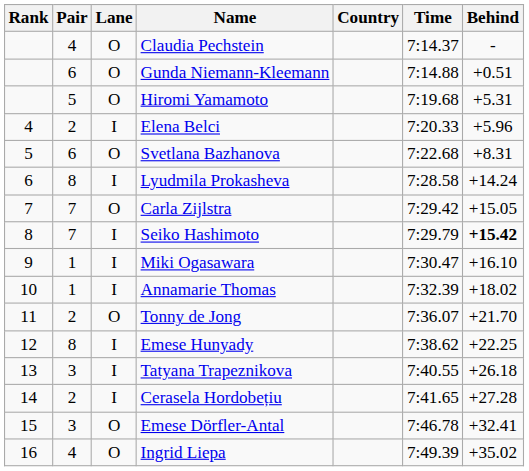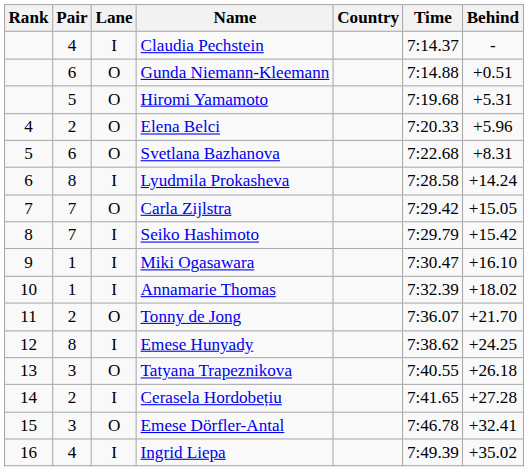 <table class="wikitable sortable" style="text-align:center">
 <tr>
 <th>Rank</th>
 <th>Pair</th>
 <th>Lane</th>
 <th>Name</th>
 <th>Country</th>
 <th>Time</th>
 <th>Behind</th>
 </tr>
 <tr>
 <td></td>
 <td>4</td>
-<td>O</td>
+<td>I</td>
 <td align=left><a href='#'>Claudia Pechstein</a></td>
 <td align=left></td>
 <td>7:14.37</td>
 <td>-</td>
 </tr>
 <tr>
 <td></td>
 <td>6</td>
 <td>O</td>
 <td align=left><a href='#'>Gunda Niemann-Kleemann</a></td>
 <td align=left></td>
 <td>7:14.88</td>
 <td>+0.51</td>
 </tr>
 <tr>
 <td></td>
 <td>5</td>
 <td>O</td>
 <td align=left><a href='#'>Hiromi Yamamoto</a></td>
 <td align=left></td>
 <td>7:19.68</td>
 <td>+5.31</td>
 </tr>
 <tr>
 <td>4</td>
 <td>2</td>
-<td>I</td>
+<td>O</td>
 <td align=left><a href='#'>Elena Belci</a></td>
 <td align=left></td>
 <td>7:20.33</td>
 <td>+5.96</td>
 </tr>
 <tr>
 <td>5</td>
 <td>6</td>
 <td>O</td>
 <td align=left><a href='#'>Svetlana Bazhanova</a></td>
 <td align=left></td>
 <td>7:22.68</td>
 <td>+8.31</td>
 </tr>
 <tr>
 <td>6</td>
 <td>8</td>
 <td>I</td>
 <td align=left><a href='#'>Lyudmila Prokasheva</a></td>
 <td align=left></td>
 <td>7:28.58</td>
 <td>+14.24</td>
 </tr>
 <tr>
 <td>7</td>
 <td>7</td>
 <td>O</td>
 <td align=left><a href='#'>Carla Zijlstra</a></td>
 <td align=left></td>
 <td>7:29.42</td>
 <td>+15.05</td>
 </tr>
 <tr>
 <td>8</td>
 <td>7</td>
 <td>I</td>
 <td align=left><a href='#'>Seiko Hashimoto</a></td>
 <td align=left></td>
 <td>7:29.79</td>
-<td><strong>+15.42</strong></td>
+<td>+15.42</td>
 </tr>
 <tr>
 <td>9</td>
 <td>1</td>
 <td>I</td>
 <td align=left><a href='#'>Miki Ogasawara</a></td>
 <td align=left></td>
 <td>7:30.47</td>
 <td>+16.10</td>
 </tr>
 <tr>
 <td>10</td>
 <td>1</td>
 <td>I</td>
 <td align=left><a href='#'>Annamarie Thomas</a></td>
 <td align=left></td>
 <td>7:32.39</td>
 <td>+18.02</td>
 </tr>
 <tr>
 <td>11</td>
 <td>2</td>
 <td>O</td>
 <td align=left><a href='#'>Tonny de Jong</a></td>
 <td align=left></td>
 <td>7:36.07</td>
 <td>+21.70</td>
 </tr>
 <tr>
 <td>12</td>
 <td>8</td>
 <td>I</td>
 <td align=left><a href='#'>Emese Hunyady</a></td>
 <td align=left></td>
 <td>7:38.62</td>
-<td>+22.25</td>
+<td>+24.25</td>
 </tr>
 <tr>
 <td>13</td>
 <td>3</td>
-<td>I</td>
+<td>O</td>
 <td align=left><a href='#'>Tatyana Trapeznikova</a></td>
 <td align=left></td>
 <td>7:40.55</td>
 <td>+26.18</td>
 </tr>
 <tr>
 <td>14</td>
 <td>2</td>
 <td>I</td>
 <td align=left><a href='#'>Cerasela Hordobețiu</a></td>
 <td align=left></td>
 <td>7:41.65</td>
 <td>+27.28</td>
 </tr>
 <tr>
 <td>15</td>
 <td>3</td>
 <td>O</td>
 <td align=left><a href='#'>Emese Dörfler-Antal</a></td>
 <td align=left></td>
 <td>7:46.78</td>
 <td>+32.41</td>
 </tr>
 <tr>
 <td>16</td>
 <td>4</td>
-<td>O</td>
+<td>I</td>
 <td align=left><a href='#'>Ingrid Liepa</a></td>
 <td align=left></td>
 <td>7:49.39</td>
 <td>+35.02</td>
 </tr>
 </table>
